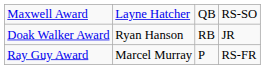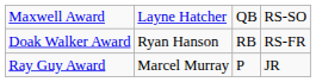 <table class="wikitable">
 <tr>
 <td><a href='#'>Maxwell Award</a></td>
 <td><a href='#'>Layne Hatcher</a></td>
 <td>QB</td>
 <td>RS-SO</td>
 </tr>
 <tr>
 <td><a href='#'>Doak Walker Award</a></td>
 <td>Ryan Hanson</td>
 <td>RB</td>
-<td>JR</td>
+<td>RS-FR</td>
 </tr>
 <tr>
 <td><a href='#'>Ray Guy Award</a></td>
 <td>Marcel Murray</td>
 <td>P</td>
-<td>RS-FR</td>
+<td>JR</td>
 </tr>
 </table>
